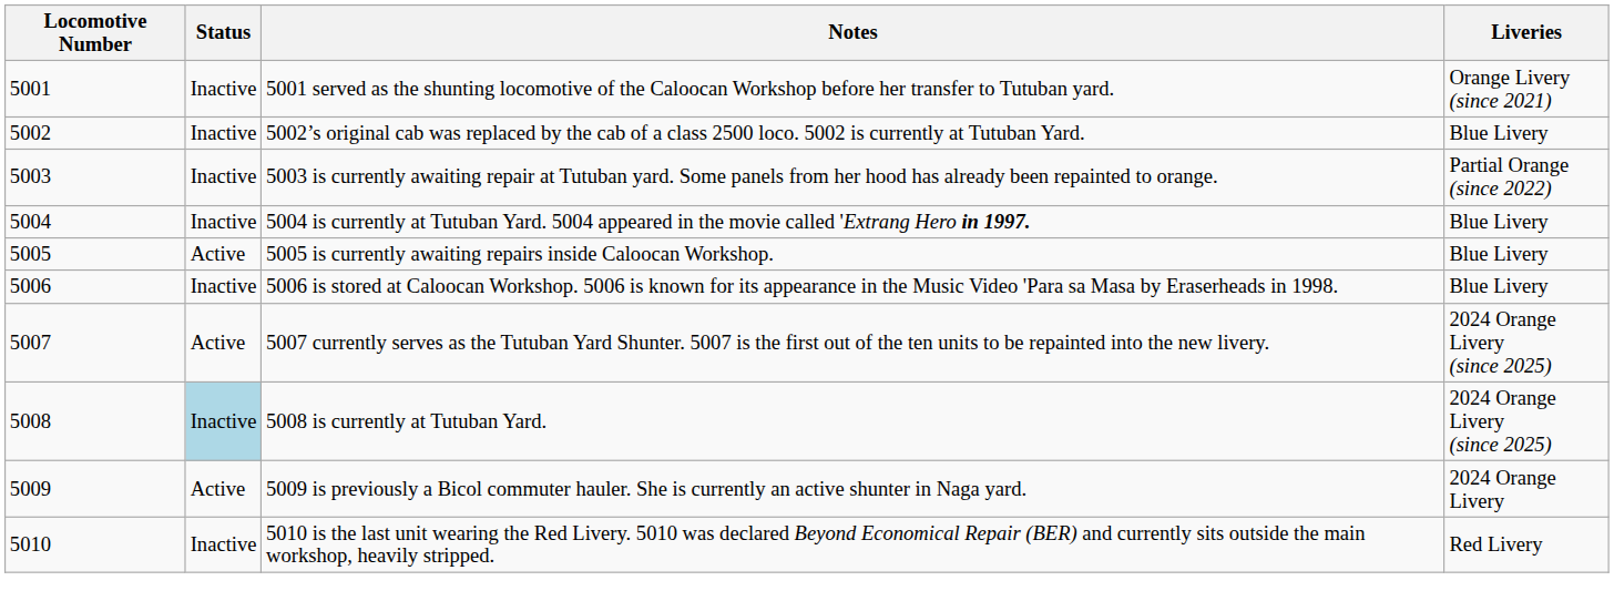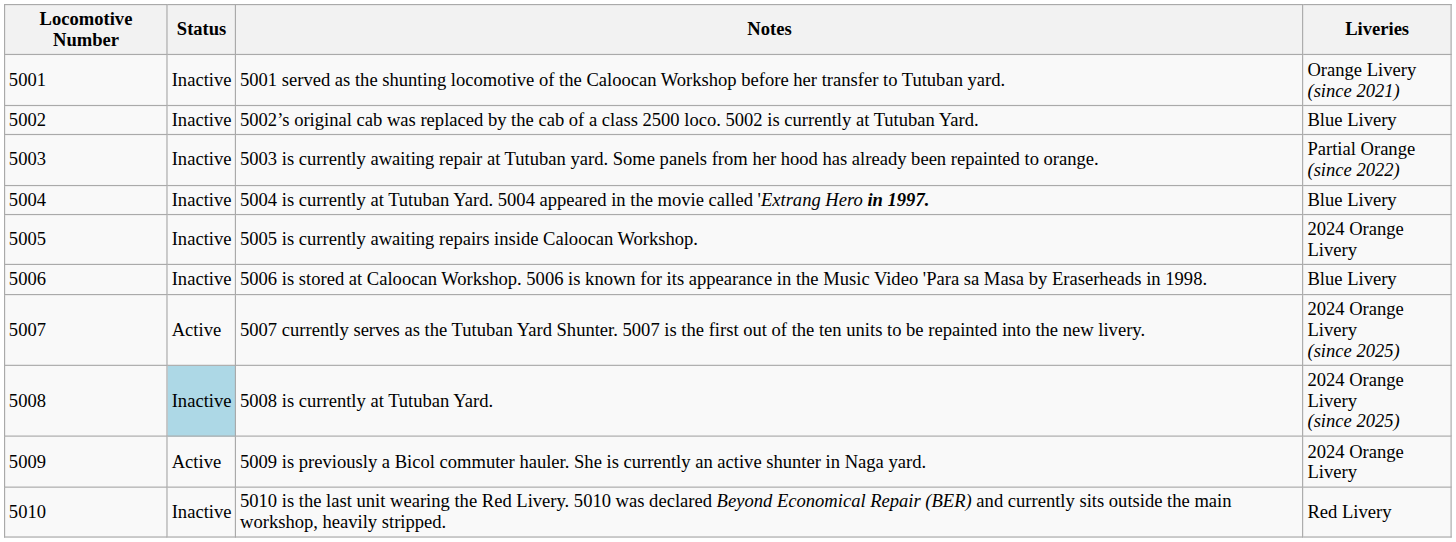 <table class="wikitable">
 <tr>
 <th>Locomotive Number</th>
 <th>Status</th>
 <th>Notes</th>
 <th>Liveries</th>
 </tr>
 <tr>
 <td>5001</td>
 <td>Inactive</td>
 <td>5001 served as the shunting locomotive of the Caloocan Workshop before her transfer to Tutuban yard.</td>
 <td>Orange Livery<br><em>(since 2021)</em></td>
 </tr>
 <tr>
 <td>5002</td>
 <td>Inactive</td>
 <td>5002’s original cab was replaced by the cab of a class 2500 loco. 5002 is currently at Tutuban Yard.</td>
 <td>Blue Livery</td>
 </tr>
 <tr>
 <td>5003</td>
 <td>Inactive</td>
 <td>5003 is currently awaiting repair at Tutuban yard. Some panels from her hood has already been repainted to orange.</td>
 <td>Partial Orange<br><em>(since 2022)</em></td>
 </tr>
 <tr>
 <td>5004</td>
 <td>Inactive</td>
 <td>5004 is currently at Tutuban Yard. 5004 appeared in the movie called '<em>Extrang Hero<strong> in 1997.</td>
 <td>Blue Livery</td>
 </tr>
 <tr>
 <td>5005</td>
-<td>Active</td>
+<td>Inactive</td>
 <td>5005 is currently awaiting repairs inside Caloocan Workshop.</td>
-<td>Blue Livery</td>
+<td>2024 Orange Livery</td>
 </tr>
 <tr>
 <td>5006</td>
 <td>Inactive</td>
 <td>5006 is stored at Caloocan Workshop. 5006 is known for its appearance in the Music Video </em>'Para sa Masa</strong> by Eraserheads in 1998.</td>
 <td>Blue Livery</td>
 </tr>
 <tr>
 <td>5007</td>
 <td>Active</td>
 <td>5007 currently serves as the Tutuban Yard Shunter. 5007 is the first out of the ten units to be repainted into the new livery.</td>
 <td>2024 Orange Livery<br><em>(since 2025)</em></td>
 </tr>
 <tr>
 <td>5008</td>
 <td style="background: lightblue;">Inactive</td>
 <td>5008 is currently at Tutuban Yard.</td>
 <td>2024 Orange Livery<br><em>(since 2025)</em></td>
 </tr>
 <tr>
 <td>5009</td>
 <td>Active</td>
 <td>5009 is previously a Bicol commuter hauler. She is currently an active shunter in Naga yard.</td>
 <td>2024 Orange Livery</td>
 </tr>
 <tr>
 <td>5010</td>
 <td>Inactive</td>
 <td>5010 is the last unit wearing the Red Livery. 5010 was declared <em>Beyond Economical Repair (BER)</em> and currently sits outside the main workshop, heavily stripped.</td>
 <td>Red Livery</td>
 </tr>
 </table>
